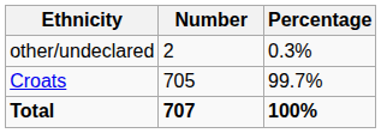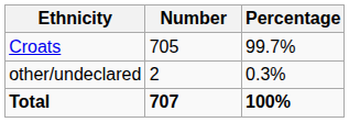 <table class="wikitable">
 <tr>
 <th width="100px">Ethnicity</th>
 <th width="80px">Number</th>
 <th width="80px">Percentage</th>
 </tr>
 <tr>
+<td><a href='#'>Croats</a></td>
+<td>705</td>
+<td>99.7%</td>
+</tr>
+<tr>
 <td>other/undeclared</td>
 <td>2</td>
 <td>0.3%</td>
-</tr>
-<tr>
-<td><a href='#'>Croats</a></td>
-<td>705</td>
-<td>99.7%</td>
 </tr>
 <tr>
 <td><strong>Total</strong></td>
 <td><strong>707</strong></td>
 <td><strong>100%</strong></td>
 </tr>
 </table>
